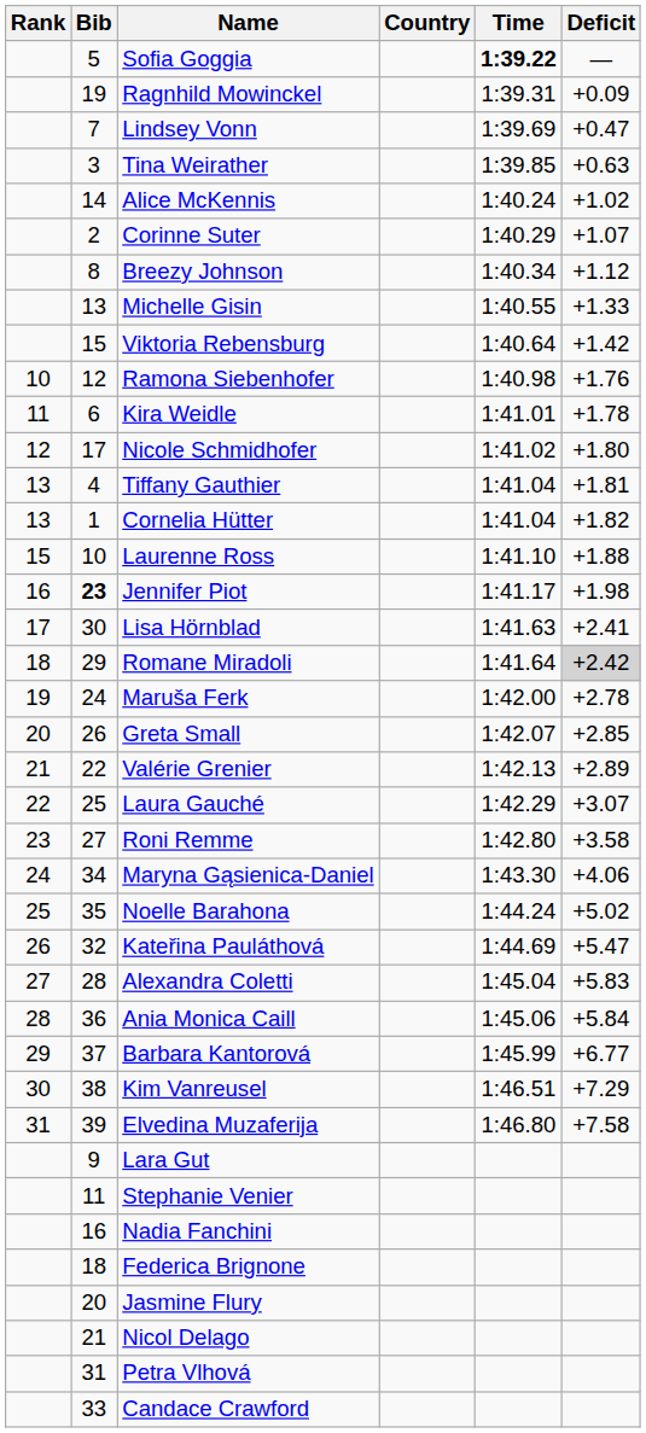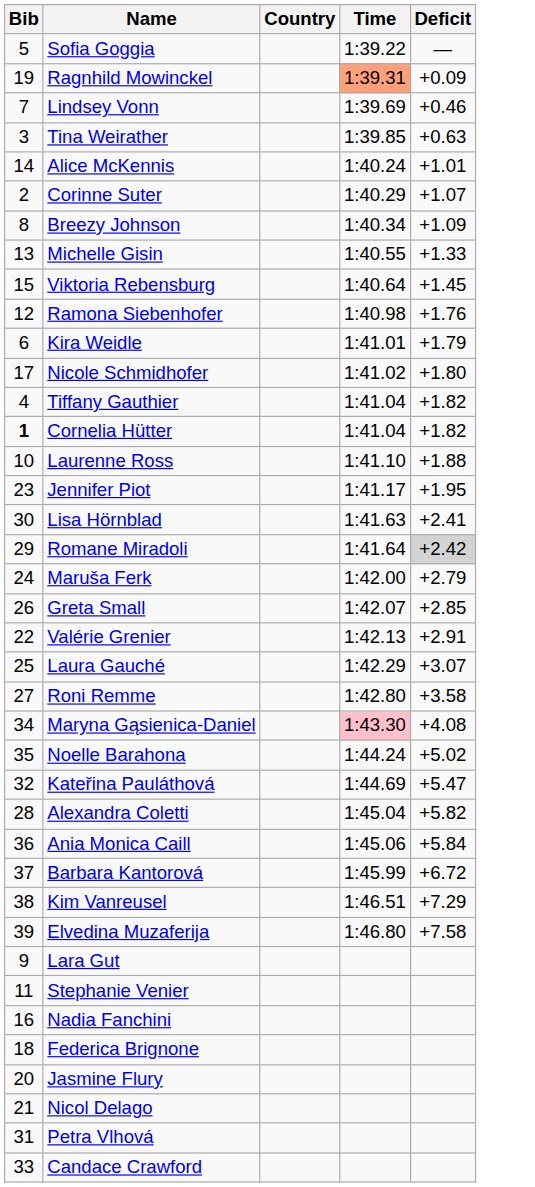 <table class="wikitable sortable" style="text-align:center">
 <tr>
-<th>Rank</th>
 <th>Bib</th>
 <th>Name</th>
 <th>Country</th>
 <th>Time</th>
 <th>Deficit</th>
 </tr>
 <tr>
-<td></td>
 <td>5</td>
 <td align="left"><a href='#'>Sofia Goggia</a></td>
 <td align="left"></td>
-<td><strong>1:39.22</strong></td>
+<td>1:39.22</td>
 <td>—</td>
 </tr>
 <tr>
-<td></td>
 <td>19</td>
 <td align="left"><a href='#'>Ragnhild Mowinckel</a></td>
 <td align="left"></td>
-<td>1:39.31</td>
+<td style="background: lightsalmon;">1:39.31</td>
 <td>+0.09</td>
 </tr>
 <tr>
-<td></td>
 <td>7</td>
 <td align="left"><a href='#'>Lindsey Vonn</a></td>
 <td align="left"></td>
 <td>1:39.69</td>
-<td>+0.47</td>
+<td>+0.46</td>
 </tr>
 <tr>
-<td></td>
 <td>3</td>
 <td align="left"><a href='#'>Tina Weirather</a></td>
 <td align="left"></td>
 <td>1:39.85</td>
 <td>+0.63</td>
 </tr>
 <tr>
-<td></td>
 <td>14</td>
 <td align="left"><a href='#'>Alice McKennis</a></td>
 <td align="left"></td>
 <td>1:40.24</td>
-<td>+1.02</td>
+<td>+1.01</td>
 </tr>
 <tr>
-<td></td>
 <td>2</td>
 <td align="left"><a href='#'>Corinne Suter</a></td>
 <td align="left"></td>
 <td>1:40.29</td>
 <td>+1.07</td>
 </tr>
 <tr>
-<td></td>
 <td>8</td>
 <td align="left"><a href='#'>Breezy Johnson</a></td>
 <td align="left"></td>
 <td>1:40.34</td>
-<td>+1.12</td>
+<td>+1.09</td>
 </tr>
 <tr>
-<td></td>
 <td>13</td>
 <td align="left"><a href='#'>Michelle Gisin</a></td>
 <td align="left"></td>
 <td>1:40.55</td>
 <td>+1.33</td>
 </tr>
 <tr>
-<td></td>
 <td>15</td>
 <td align="left"><a href='#'>Viktoria Rebensburg</a></td>
 <td align="left"></td>
 <td>1:40.64</td>
-<td>+1.42</td>
+<td>+1.45</td>
 </tr>
 <tr>
-<td>10</td>
 <td>12</td>
 <td align="left"><a href='#'>Ramona Siebenhofer</a></td>
 <td align="left"></td>
 <td>1:40.98</td>
 <td>+1.76</td>
 </tr>
 <tr>
-<td>11</td>
 <td>6</td>
 <td align="left"><a href='#'>Kira Weidle</a></td>
 <td align="left"></td>
 <td>1:41.01</td>
-<td>+1.78</td>
+<td>+1.79</td>
 </tr>
 <tr>
-<td>12</td>
 <td>17</td>
 <td align="left"><a href='#'>Nicole Schmidhofer</a></td>
 <td align="left"></td>
 <td>1:41.02</td>
 <td>+1.80</td>
 </tr>
 <tr>
-<td>13</td>
 <td>4</td>
 <td align="left"><a href='#'>Tiffany Gauthier</a></td>
 <td align="left"></td>
 <td>1:41.04</td>
-<td>+1.81</td>
+<td>+1.82</td>
 </tr>
 <tr>
-<td>13</td>
-<td>1</td>
+<td><strong>1</strong></td>
 <td align="left"><a href='#'>Cornelia Hütter</a></td>
 <td align="left"></td>
 <td>1:41.04</td>
 <td>+1.82</td>
 </tr>
 <tr>
-<td>15</td>
 <td>10</td>
 <td align="left"><a href='#'>Laurenne Ross</a></td>
 <td align="left"></td>
 <td>1:41.10</td>
 <td>+1.88</td>
 </tr>
 <tr>
-<td>16</td>
-<td><strong>23</strong></td>
+<td>23</td>
 <td align="left"><a href='#'>Jennifer Piot</a></td>
 <td align="left"></td>
 <td>1:41.17</td>
-<td>+1.98</td>
+<td>+1.95</td>
 </tr>
 <tr>
-<td>17</td>
 <td>30</td>
 <td align="left"><a href='#'>Lisa Hörnblad</a></td>
 <td align="left"></td>
 <td>1:41.63</td>
 <td>+2.41</td>
 </tr>
 <tr>
-<td>18</td>
 <td>29</td>
 <td align="left"><a href='#'>Romane Miradoli</a></td>
 <td align="left"></td>
 <td>1:41.64</td>
 <td style="background: lightgrey;">+2.42</td>
 </tr>
 <tr>
-<td>19</td>
 <td>24</td>
 <td align="left"><a href='#'>Maruša Ferk</a></td>
 <td align="left"></td>
 <td>1:42.00</td>
-<td>+2.78</td>
+<td>+2.79</td>
 </tr>
 <tr>
-<td>20</td>
 <td>26</td>
 <td align="left"><a href='#'>Greta Small</a></td>
 <td align="left"></td>
 <td>1:42.07</td>
 <td>+2.85</td>
 </tr>
 <tr>
-<td>21</td>
 <td>22</td>
 <td align="left"><a href='#'>Valérie Grenier</a></td>
 <td align="left"></td>
 <td>1:42.13</td>
-<td>+2.89</td>
+<td>+2.91</td>
 </tr>
 <tr>
-<td>22</td>
 <td>25</td>
 <td align="left"><a href='#'>Laura Gauché</a></td>
 <td align="left"></td>
 <td>1:42.29</td>
 <td>+3.07</td>
 </tr>
 <tr>
-<td>23</td>
 <td>27</td>
 <td align="left"><a href='#'>Roni Remme</a></td>
 <td align="left"></td>
 <td>1:42.80</td>
 <td>+3.58</td>
 </tr>
 <tr>
-<td>24</td>
 <td>34</td>
 <td align="left"><a href='#'>Maryna Gąsienica-Daniel</a></td>
 <td align="left"></td>
-<td>1:43.30</td>
-<td>+4.06</td>
+<td style="background: pink;">1:43.30</td>
+<td>+4.08</td>
 </tr>
 <tr>
-<td>25</td>
 <td>35</td>
 <td align="left"><a href='#'>Noelle Barahona</a></td>
 <td align="left"></td>
 <td>1:44.24</td>
 <td>+5.02</td>
 </tr>
 <tr>
-<td>26</td>
 <td>32</td>
 <td align="left"><a href='#'>Kateřina Pauláthová</a></td>
 <td align="left"></td>
 <td>1:44.69</td>
 <td>+5.47</td>
 </tr>
 <tr>
-<td>27</td>
 <td>28</td>
 <td align="left"><a href='#'>Alexandra Coletti</a></td>
 <td align="left"></td>
 <td>1:45.04</td>
-<td>+5.83</td>
+<td>+5.82</td>
 </tr>
 <tr>
-<td>28</td>
 <td>36</td>
 <td align="left"><a href='#'>Ania Monica Caill</a></td>
 <td align=left></td>
 <td>1:45.06</td>
 <td>+5.84</td>
 </tr>
 <tr>
-<td>29</td>
 <td>37</td>
 <td align="left"><a href='#'>Barbara Kantorová</a></td>
 <td align="left"></td>
 <td>1:45.99</td>
-<td>+6.77</td>
+<td>+6.72</td>
 </tr>
 <tr>
-<td>30</td>
 <td>38</td>
 <td align="left"><a href='#'>Kim Vanreusel</a></td>
 <td align="left"></td>
 <td>1:46.51</td>
 <td>+7.29</td>
 </tr>
 <tr>
-<td>31</td>
 <td>39</td>
 <td align="left"><a href='#'>Elvedina Muzaferija</a></td>
 <td align="left"></td>
 <td>1:46.80</td>
 <td>+7.58</td>
 </tr>
 <tr>
-<td></td>
 <td>9</td>
 <td align="left"><a href='#'>Lara Gut</a></td>
 <td align="left"></td>
 <td></td>
 <td></td>
 </tr>
 <tr>
-<td></td>
 <td>11</td>
 <td align="left"><a href='#'>Stephanie Venier</a></td>
 <td align="left"></td>
 <td></td>
 <td></td>
 </tr>
 <tr>
-<td></td>
 <td>16</td>
 <td align="left"><a href='#'>Nadia Fanchini</a></td>
 <td align="left"></td>
 <td></td>
 <td></td>
 </tr>
 <tr>
-<td></td>
 <td>18</td>
 <td align="left"><a href='#'>Federica Brignone</a></td>
 <td align="left"></td>
 <td></td>
 <td></td>
 </tr>
 <tr>
-<td></td>
 <td>20</td>
 <td align="left"><a href='#'>Jasmine Flury</a></td>
 <td align="left"></td>
 <td></td>
 <td></td>
 </tr>
 <tr>
-<td></td>
 <td>21</td>
 <td align="left"><a href='#'>Nicol Delago</a></td>
 <td align="left"></td>
 <td></td>
 <td></td>
 </tr>
 <tr>
-<td></td>
 <td>31</td>
 <td align="left"><a href='#'>Petra Vlhová</a></td>
 <td align="left"></td>
 <td></td>
 <td></td>
 </tr>
 <tr>
-<td></td>
 <td>33</td>
 <td align="left"><a href='#'>Candace Crawford</a></td>
 <td align="left"></td>
 <td></td>
 <td></td>
 </tr>
 </table>
